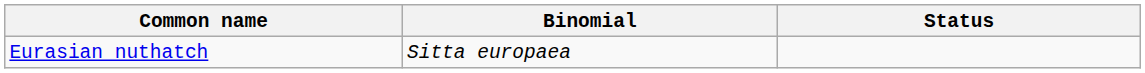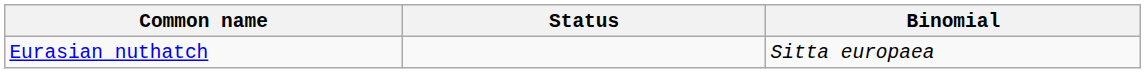 <table width=60% class="wikitable">
 <tr>
 <th width=35%>Common name</th>
+<th width=32%>Status</th>
 <th width=33%>Binomial</th>
-<th width=32%>Status</th>
 </tr>
 <tr>
 <td><a href='#'>Eurasian nuthatch</a></td>
+<td></td>
 <td><em>Sitta europaea</em></td>
-<td></td>
 </tr>
 </table>
